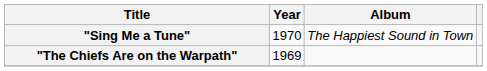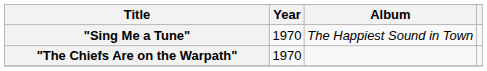 <table class="wikitable plainrowheaders" style="text-align:center;">
 <tr>
 <th style="width:20em;">Title</th>
 <th>Year</th>
 <th>Album</th>
 <th></th>
 </tr>
 <tr>
 <th scope="row">"Sing Me a Tune"</th>
 <td>1970</td>
 <td><em>The Happiest Sound in Town</em></td>
 <td align="center"></td>
 </tr>
 <tr>
 <th scope="row">"The Chiefs Are on the Warpath"</th>
-<td>1969</td>
+<td>1970</td>
 <td></td>
 <td align="center"></td>
 </tr>
 <tr>
 </tr>
 </table>
